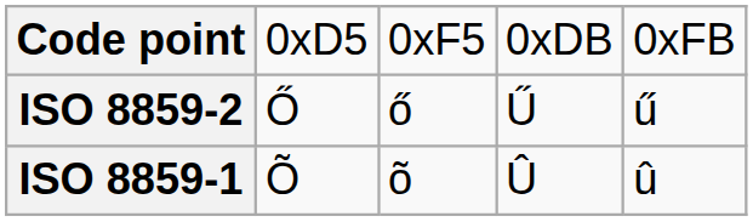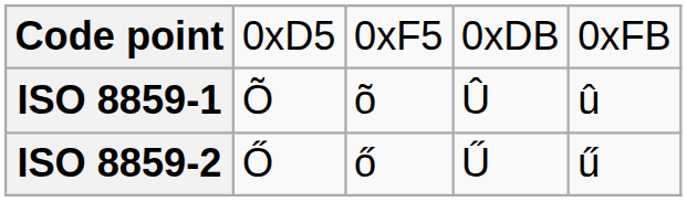 <table class="wikitable">
 <tr ---->
 <th>Code point</th>
 <td>0xD5</td>
 <td>0xF5</td>
 <td>0xDB</td>
 <td>0xFB</td>
 </tr>
 <tr ---->
+<th>ISO 8859-1</th>
+<td>Õ</td>
+<td>õ</td>
+<td>Û</td>
+<td>û</td>
+</tr>
+<tr ---->
 <th>ISO 8859-2</th>
 <td>Ő</td>
 <td>ő</td>
 <td>Ű</td>
 <td>ű</td>
 </tr>
-<tr ---->
-<th>ISO 8859-1</th>
-<td>Õ</td>
-<td>õ</td>
-<td>Û</td>
-<td>û</td>
-</tr>
 </table>
